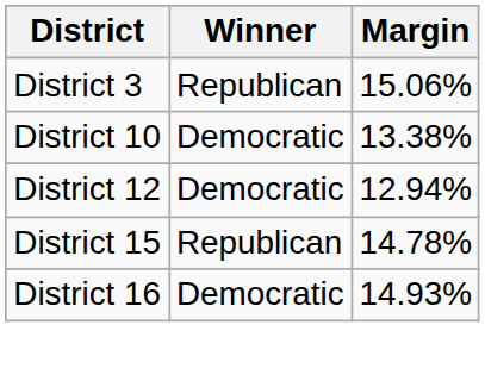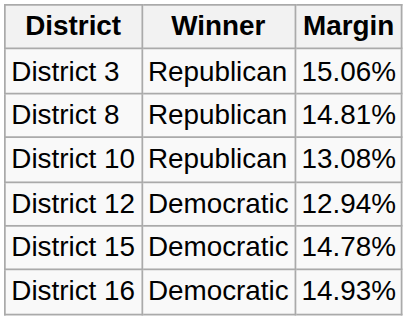 <table class="wikitable sortable">
 <tr>
 <th>District</th>
 <th>Winner</th>
 <th>Margin</th>
 </tr>
 <tr>
 <td>District 3</td>
 <td data-sort-value=1 >Republican</td>
 <td>15.06%</td>
 </tr>
 <tr>
+<td>District 8</td>
+<td data-sort-value=1 >Republican</td>
+<td>14.81%</td>
+</tr>
+<tr>
 <td>District 10</td>
-<td data-sort-value=1 >Democratic</td>
-<td>13.38%</td>
+<td data-sort-value=1 >Republican</td>
+<td>13.08%</td>
 </tr>
 <tr>
 <td>District 12</td>
 <td data-sort-value=1 >Democratic</td>
 <td>12.94%</td>
 </tr>
 <tr>
 <td>District 15</td>
-<td data-sort-value=1 >Republican</td>
+<td data-sort-value=1 >Democratic</td>
 <td>14.78%</td>
 </tr>
 <tr>
 <td>District 16</td>
 <td data-sort-value=1 >Democratic</td>
 <td>14.93%</td>
 </tr>
 </table>
